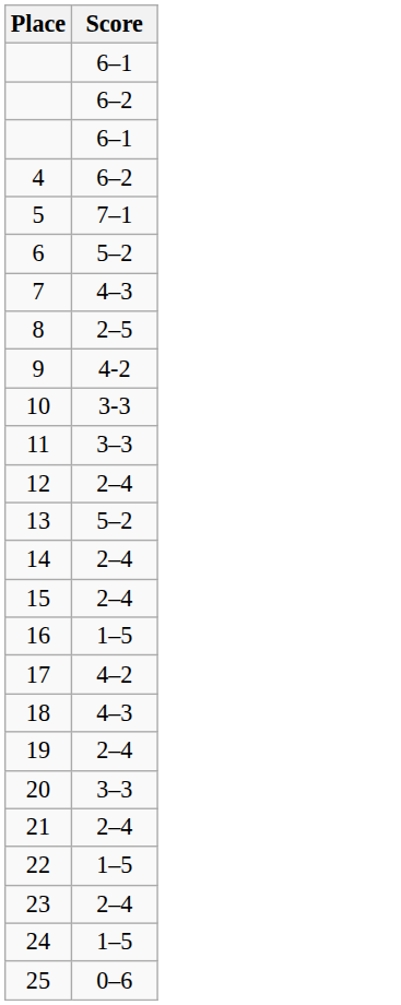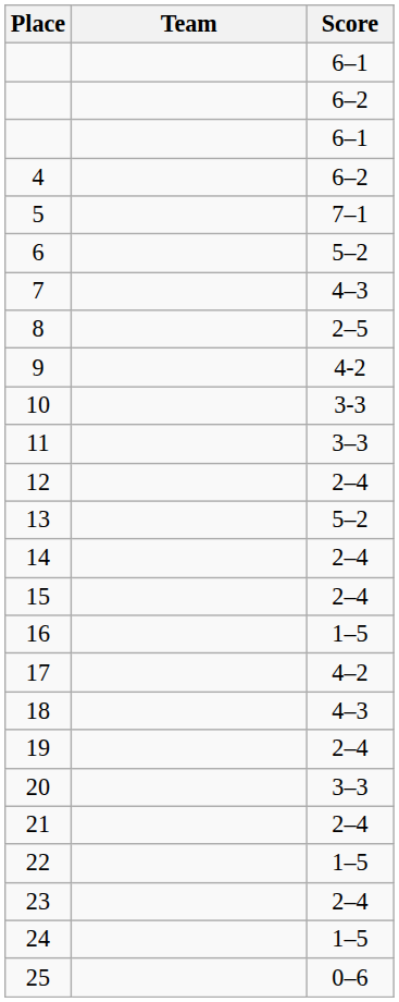 <table class="wikitable" style="text-align:center;">
 <tr>
 <th width=30>Place</th>
+<th width=150>Team</th>
 <th width=50>Score</th>
 </tr>
 <tr>
 <td></td>
+<td align="left"></td>
 <td>6–1</td>
 </tr>
 <tr>
 <td></td>
+<td align="left"></td>
 <td>6–2</td>
 </tr>
 <tr>
 <td></td>
+<td align="left"></td>
 <td>6–1</td>
 </tr>
 <tr>
 <td>4</td>
+<td align="left"></td>
 <td>6–2</td>
 </tr>
 <tr>
 <td>5</td>
+<td align="left"></td>
 <td>7–1</td>
 </tr>
 <tr>
 <td>6</td>
+<td align="left"></td>
 <td>5–2</td>
 </tr>
 <tr>
 <td>7</td>
+<td align="left"></td>
 <td>4–3</td>
 </tr>
 <tr>
 <td>8</td>
+<td align="left"></td>
 <td>2–5</td>
 </tr>
 <tr>
 <td>9</td>
+<td align="left"></td>
 <td>4-2</td>
 </tr>
 <tr>
 <td>10</td>
+<td align="left"></td>
 <td>3-3</td>
 </tr>
 <tr>
 <td>11</td>
+<td align="left"></td>
 <td>3–3</td>
 </tr>
 <tr>
 <td>12</td>
+<td align="left"></td>
 <td>2–4</td>
 </tr>
 <tr>
 <td>13</td>
+<td align="left"></td>
 <td>5–2</td>
 </tr>
 <tr>
 <td>14</td>
+<td align="left"></td>
 <td>2–4</td>
 </tr>
 <tr>
 <td>15</td>
+<td align="left"></td>
 <td>2–4</td>
 </tr>
 <tr>
 <td>16</td>
+<td align="left"></td>
 <td>1–5</td>
 </tr>
 <tr>
 <td>17</td>
+<td align="left"></td>
 <td>4–2</td>
 </tr>
 <tr>
 <td>18</td>
+<td align="left"></td>
 <td>4–3</td>
 </tr>
 <tr>
 <td>19</td>
+<td align="left"></td>
 <td>2–4</td>
 </tr>
 <tr>
 <td>20</td>
+<td align="left"></td>
 <td>3–3</td>
 </tr>
 <tr>
 <td>21</td>
+<td align="left"></td>
 <td>2–4</td>
 </tr>
 <tr>
 <td>22</td>
+<td align="left"></td>
 <td>1–5</td>
 </tr>
 <tr>
 <td>23</td>
+<td align="left"></td>
 <td>2–4</td>
 </tr>
 <tr>
 <td>24</td>
+<td align="left"></td>
 <td>1–5</td>
 </tr>
 <tr>
 <td>25</td>
+<td align="left"></td>
 <td>0–6</td>
 </tr>
 </table>
